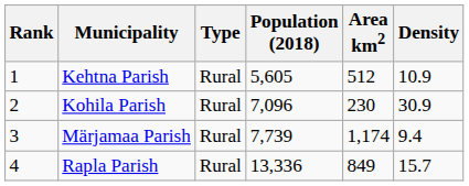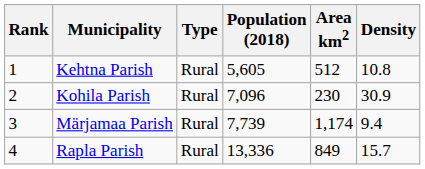 <table class="wikitable sortable">
 <tr>
 <th>Rank</th>
 <th>Municipality</th>
 <th>Type</th>
 <th>Population<br>(2018)</th>
 <th>Area<br>km<sup>2</sup></th>
 <th>Density</th>
 </tr>
 <tr>
 <td>1</td>
 <td><a href='#'>Kehtna Parish</a></td>
 <td>Rural</td>
 <td>5,605</td>
 <td>512</td>
-<td>10.9</td>
+<td>10.8</td>
 </tr>
 <tr>
 <td>2</td>
 <td><a href='#'>Kohila Parish</a></td>
 <td>Rural</td>
 <td>7,096</td>
 <td>230</td>
 <td>30.9</td>
 </tr>
 <tr>
 <td>3</td>
 <td><a href='#'>Märjamaa Parish</a></td>
 <td>Rural</td>
 <td>7,739</td>
 <td>1,174</td>
 <td>9.4</td>
 </tr>
 <tr>
 <td>4</td>
 <td><a href='#'>Rapla Parish</a></td>
 <td>Rural</td>
 <td>13,336</td>
 <td>849</td>
 <td>15.7</td>
 </tr>
 </table>
